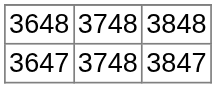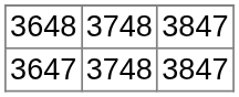 <table border="1" cellpadding="2" cellspacing="0" align="left" style="margin:1em 1em 1em 1em; border-collapse: collapse;">
 <tr bgcolor="#E3E3E3">
 </tr>
 <tr>
 <td align="center">3648</td>
 <td align="center">3748</td>
-<td align="center">3848</td>
+<td align="center">3847</td>
 </tr>
 <tr>
 <td align="center">3647</td>
 <td align="center">3748</td>
 <td align="center">3847</td>
 </tr>
 </table>
